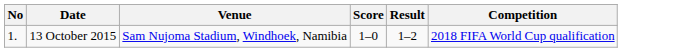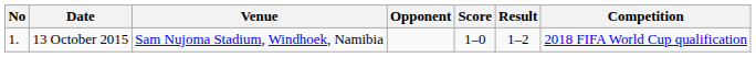 <table class="wikitable" style="font-size:85%;">
 <tr>
 <th>No</th>
 <th>Date</th>
 <th>Venue</th>
+<th>Opponent</th>
 <th>Score</th>
 <th>Result</th>
 <th>Competition</th>
 </tr>
 <tr>
 <td>1.</td>
 <td>13 October 2015</td>
 <td><a href='#'>Sam Nujoma Stadium</a>, <a href='#'>Windhoek</a>, Namibia</td>
+<td></td>
 <td align=center>1–0</td>
 <td align="center">1–2</td>
 <td><a href='#'>2018 FIFA World Cup qualification</a></td>
 </tr>
 </table>
